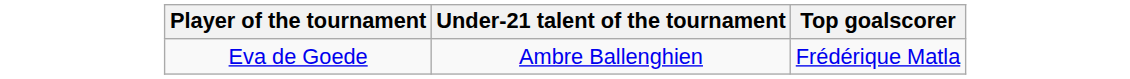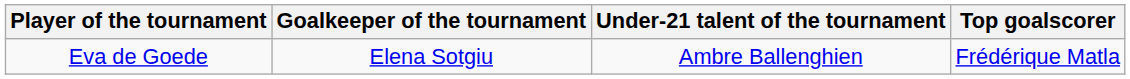 <table class=wikitable style="text-align:center; margin:auto">
 <tr>
 <th>Player of the tournament</th>
+<th>Goalkeeper of the tournament</th>
 <th>Under-21 talent of the tournament</th>
 <th>Top goalscorer</th>
 </tr>
 <tr>
 <td> <a href='#'>Eva de Goede</a></td>
+<td> <a href='#'>Elena Sotgiu</a></td>
 <td> <a href='#'>Ambre Ballenghien</a></td>
 <td> <a href='#'>Frédérique Matla</a></td>
 </tr>
 </table>
